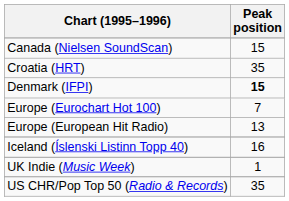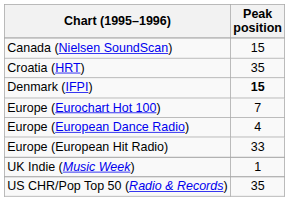 <table class="wikitable sortable">
 <tr>
 <th>Chart (1995–1996)</th>
 <th>Peak<br>position</th>
 </tr>
 <tr>
 </tr>
 <tr>
 </tr>
 <tr>
 </tr>
 <tr>
 </tr>
 <tr>
 <td>Canada (<a href='#'>Nielsen SoundScan</a>)</td>
 <td style="text-align:center;">15</td>
 </tr>
 <tr>
 <td>Croatia (<a href='#'>HRT</a>)</td>
 <td align="center">35</td>
 </tr>
 <tr>
 <td>Denmark (<a href='#'>IFPI</a>)</td>
 <td style="text-align:center;"><strong>15</strong></td>
 </tr>
 <tr>
 <td>Europe (<a href='#'>Eurochart Hot 100</a>)</td>
 <td style="text-align:center;">7</td>
 </tr>
 <tr>
+<td>Europe (<a href='#'>European Dance Radio</a>)</td>
+<td style="text-align:center;">4</td>
+</tr>
+<tr>
 <td>Europe (European Hit Radio)</td>
-<td align="center">13</td>
+<td align="center">33</td>
 </tr>
 <tr>
 </tr>
 <tr>
 </tr>
 <tr>
-</tr>
-<tr>
-<td>Iceland (<a href='#'>Íslenski Listinn Topp 40</a>)</td>
-<td align="center">16</td>
 </tr>
 <tr>
 </tr>
 <tr>
 </tr>
 <tr>
 </tr>
 <tr>
 </tr>
 <tr>
 </tr>
 <tr>
 </tr>
 <tr>
 </tr>
 <tr>
 </tr>
 <tr>
 <td>UK Indie (<em><a href='#'>Music Week</a></em>)</td>
 <td align=center>1</td>
 </tr>
 <tr>
 </tr>
 <tr>
 </tr>
 <tr>
 </tr>
 <tr>
 <td scope="row">US CHR/Pop Top 50 (<em><a href='#'>Radio & Records</a></em>)</td>
 <td align="center">35</td>
 </tr>
 </table>
